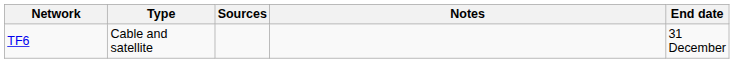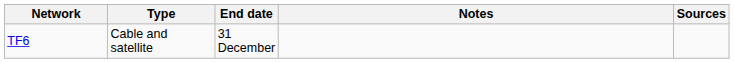 <table class="wikitable">
 <tr>
 <th style="text-align:center; width:125px">Network</th>
 <th style="text-align:center; width:130px">Type</th>
+<th style="text-align:center; width:60px">End date</th>
+<th style="text-align:center; width:500px">Notes</th>
 <th style="text-align:center; width:30px">Sources</th>
-<th style="text-align:center; width:500px">Notes</th>
-<th style="text-align:center; width:60px">End date</th>
 </tr>
 <tr>
 <td><a href='#'>TF6</a></td>
 <td>Cable and satellite</td>
+<td>31 December</td>
 <td></td>
 <td></td>
-<td>31 December</td>
 </tr>
 </table>
